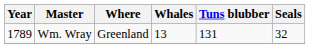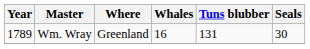 <table class="sortable wikitable">
 <tr>
 <th>Year</th>
 <th>Master</th>
 <th>Where</th>
 <th>Whales</th>
 <th><a href='#'>Tuns</a> blubber</th>
 <th>Seals</th>
 </tr>
 <tr>
 <td>1789</td>
 <td>Wm. Wray</td>
 <td>Greenland</td>
-<td>13</td>
+<td>16</td>
 <td>131</td>
-<td>32</td>
+<td>30</td>
 </tr>
 <tr>
 </tr>
 </table>
